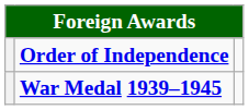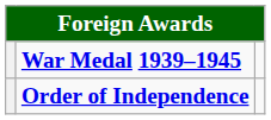 <table class="wikitable">
 <tr>
 <th colspan="3" style="background:#006400; color:#FFFFFF; text-align:center"><strong>Foreign Awards</strong></th>
 </tr>
 <tr>
 <th><strong></strong></th>
-<td><strong><a href='#'>Order of Independence</a></strong></td>
+<td><strong><a href='#'>War Medal</a></strong> <strong><a href='#'>1939–1945</a></strong></td>
 <td></td>
 </tr>
 <tr>
 <th><strong></strong></th>
-<td><strong><a href='#'>War Medal</a></strong> <strong><a href='#'>1939–1945</a></strong></td>
+<td><strong><a href='#'>Order of Independence</a></strong></td>
 <td></td>
 </tr>
 </table>
